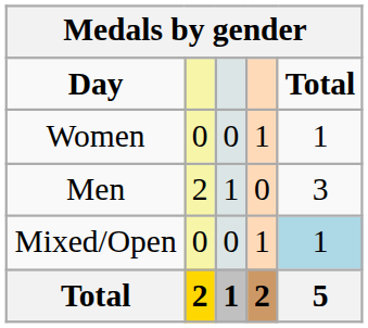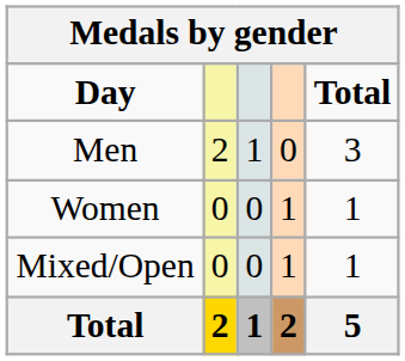 <table class="wikitable" style="font-size:85%; float:right">
 <tr align=center>
 <th colspan=5>Medals by gender</th>
 </tr>
 <tr align=center>
 <td><strong>Day</strong></td>
 <td bgcolor=#f7f6a8></td>
 <td bgcolor=#dce5e5></td>
 <td bgcolor=#ffdab9></td>
 <td><strong>Total</strong></td>
 </tr>
 <tr align=center>
+<td>Men</td>
+<td bgcolor=#f7f6a8>2</td>
+<td bgcolor=#dce5e5>1</td>
+<td bgcolor=#ffdab9>0</td>
+<td>3</td>
+</tr>
+<tr align=center>
 <td>Women</td>
 <td bgcolor=#f7f6a8>0</td>
 <td bgcolor=#dce5e5>0</td>
 <td bgcolor=#ffdab9>1</td>
 <td>1</td>
 </tr>
 <tr align=center>
-<td>Men</td>
-<td bgcolor=#f7f6a8>2</td>
-<td bgcolor=#dce5e5>1</td>
-<td bgcolor=#ffdab9>0</td>
-<td>3</td>
-</tr>
-<tr align=center>
 <td>Mixed/Open</td>
 <td bgcolor=#f7f6a8>0</td>
 <td bgcolor=#dce5e5>0</td>
 <td bgcolor=#ffdab9>1</td>
-<td style="background: lightblue;">1</td>
+<td>1</td>
 </tr>
 <tr>
 <th>Total</th>
 <th style=background:gold>2</th>
 <th style=background:silver>1</th>
 <th style=background:#c96>2</th>
 <th>5</th>
 </tr>
 </table>
